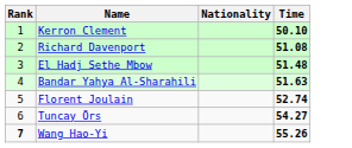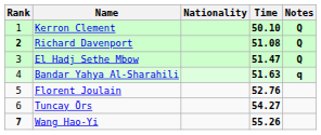 <table class="wikitable sortable" style="text-align:center">
 <tr>
 <th>Rank</th>
 <th>Name</th>
 <th>Nationality</th>
 <th>Time</th>
+<th>Notes</th>
 </tr>
 <tr bgcolor=ccffcc>
 <td>1</td>
 <td align=left><a href='#'>Kerron Clement</a></td>
 <td align=left></td>
 <td><strong>50.10</strong></td>
+<td><strong>Q</strong></td>
 </tr>
 <tr bgcolor=ccffcc>
-<td>2</td>
+<td><strong>2</strong></td>
 <td align=left><a href='#'>Richard Davenport</a></td>
 <td align=left></td>
 <td><strong>51.08</strong></td>
+<td><strong>Q</strong></td>
 </tr>
 <tr bgcolor=ccffcc>
 <td>3</td>
 <td align=left><a href='#'>El Hadj Sethe Mbow</a></td>
 <td align=left></td>
-<td><strong>51.48</strong></td>
+<td><strong>51.47</strong></td>
+<td><strong>Q</strong></td>
 </tr>
 <tr bgcolor=ddffdd>
 <td>4</td>
 <td align=left><a href='#'>Bandar Yahya Al-Sharahili</a></td>
 <td align=left></td>
 <td><strong>51.63</strong></td>
+<td><strong>q</strong></td>
 </tr>
 <tr>
 <td>5</td>
 <td align=left><a href='#'>Florent Joulain</a></td>
 <td align=left></td>
-<td><strong>52.74</strong></td>
+<td><strong>52.76</strong></td>
+<td></td>
 </tr>
 <tr>
 <td>6</td>
 <td align=left><a href='#'>Tuncay Örs</a></td>
 <td align=left></td>
 <td><strong>54.27</strong></td>
+<td></td>
 </tr>
 <tr>
 <td><strong>7</strong></td>
 <td align=left><a href='#'>Wang Hao-Yi</a></td>
 <td align=left></td>
 <td><strong>55.26</strong></td>
+<td></td>
 </tr>
 </table>
